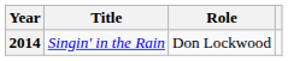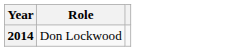 <table class="wikitable plainrowheaders">
 <tr>
 <th scope="col">Year</th>
-<th scope="col">Title</th>
 <th scope="col">Role</th>
 <th scope="col" class="unsortable"></th>
 </tr>
 <tr>
 <th scope="row">2014</th>
-<td><em><a href='#'>Singin' in the Rain</a></em></td>
 <td>Don Lockwood</td>
 <td style="text-align:center"></td>
 </tr>
 </table>
